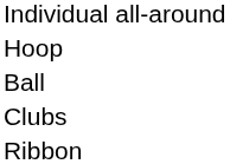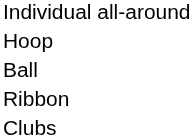 <table>
 <tr>
 <td>Individual all-around<br></td>
 <td></td>
 <td></td>
 <td></td>
 </tr>
 <tr>
 <td>Hoop <br></td>
 <td></td>
 <td></td>
 <td></td>
 </tr>
 <tr>
 <td>Ball <br></td>
 <td></td>
 <td></td>
 <td></td>
 </tr>
 <tr>
+<td>Ribbon <br></td>
+<td></td>
+<td></td>
+<td></td>
+</tr>
+<tr>
 <td>Clubs <br></td>
 <td></td>
 <td></td>
 <td></td>
 </tr>
-<tr>
-<td>Ribbon <br></td>
-<td></td>
-<td></td>
-<td></td>
-</tr>
 </table>
